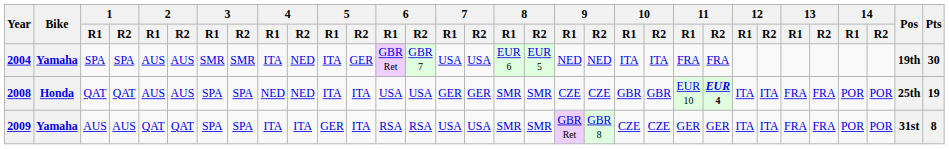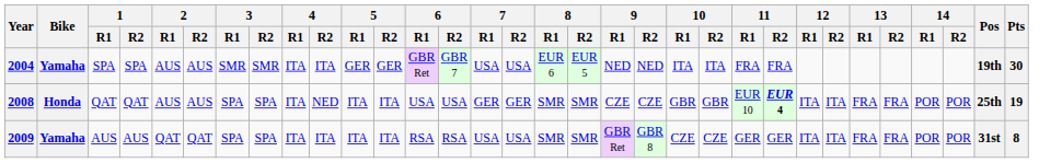 <table class="wikitable" style="text-align:center; font-size:90%">
 <tr>
 <th valign="middle" rowspan=2>Year</th>
 <th valign="middle" rowspan=2>Bike</th>
 <th colspan=2>1</th>
 <th colspan=2>2</th>
 <th colspan=2>3</th>
 <th colspan=2>4</th>
 <th colspan=2>5</th>
 <th colspan=2>6</th>
 <th colspan=2>7</th>
 <th colspan=2>8</th>
 <th colspan=2>9</th>
 <th colspan=2>10</th>
 <th colspan=2>11</th>
 <th colspan=2>12</th>
 <th colspan=2>13</th>
 <th colspan=2>14</th>
 <th rowspan=2>Pos</th>
 <th rowspan=2>Pts</th>
 </tr>
 <tr>
 <th>R1</th>
 <th>R2</th>
 <th>R1</th>
 <th>R2</th>
 <th>R1</th>
 <th>R2</th>
 <th>R1</th>
 <th>R2</th>
 <th>R1</th>
 <th>R2</th>
 <th>R1</th>
 <th>R2</th>
 <th>R1</th>
 <th>R2</th>
 <th>R1</th>
 <th>R2</th>
 <th>R1</th>
 <th>R2</th>
 <th>R1</th>
 <th>R2</th>
 <th>R1</th>
 <th>R2</th>
 <th>R1</th>
 <th>R2</th>
 <th>R1</th>
 <th>R2</th>
 <th>R1</th>
 <th>R2</th>
 </tr>
 <tr>
 <th><a href='#'>2004</a></th>
 <th><a href='#'>Yamaha</a></th>
 <td><a href='#'>SPA</a></td>
 <td><a href='#'>SPA</a></td>
 <td><a href='#'>AUS</a></td>
 <td><a href='#'>AUS</a></td>
 <td><a href='#'>SMR</a></td>
 <td><a href='#'>SMR</a></td>
 <td><a href='#'>ITA</a></td>
-<td><a href='#'>NED</a></td>
 <td><a href='#'>ITA</a></td>
+<td><a href='#'>GER</a></td>
 <td><a href='#'>GER</a></td>
 <td style="background:#efcfff;"><a href='#'>GBR</a><br><small>Ret</small></td>
 <td style="background:#dfffdf;"><a href='#'>GBR</a><br><small>7</small></td>
 <td><a href='#'>USA</a></td>
 <td><a href='#'>USA</a></td>
 <td style="background:#dfffdf;"><a href='#'>EUR</a><br><small>6</small></td>
 <td style="background:#dfffdf;"><a href='#'>EUR</a><br><small>5</small></td>
 <td><a href='#'>NED</a></td>
 <td><a href='#'>NED</a></td>
 <td><a href='#'>ITA</a></td>
 <td><a href='#'>ITA</a></td>
 <td><a href='#'>FRA</a></td>
 <td><a href='#'>FRA</a></td>
 <td></td>
 <td></td>
 <td></td>
 <td></td>
 <td></td>
 <td></td>
 <th>19th</th>
 <th>30</th>
 </tr>
 <tr>
 <th><a href='#'>2008</a></th>
 <th><a href='#'>Honda</a></th>
 <td><a href='#'>QAT</a></td>
 <td><a href='#'>QAT</a></td>
 <td><a href='#'>AUS</a></td>
 <td><a href='#'>AUS</a></td>
 <td><a href='#'>SPA</a></td>
 <td><a href='#'>SPA</a></td>
-<td><a href='#'>NED</a></td>
+<td><a href='#'>ITA</a></td>
 <td><a href='#'>NED</a></td>
 <td><a href='#'>ITA</a></td>
 <td><a href='#'>ITA</a></td>
 <td><a href='#'>USA</a></td>
 <td><a href='#'>USA</a></td>
 <td><a href='#'>GER</a></td>
 <td><a href='#'>GER</a></td>
 <td><a href='#'>SMR</a></td>
 <td><a href='#'>SMR</a></td>
 <td><a href='#'>CZE</a></td>
 <td><a href='#'>CZE</a></td>
 <td><a href='#'>GBR</a></td>
 <td><a href='#'>GBR</a></td>
 <td style="background:#dfffdf;"><a href='#'>EUR</a><br><small>10</small></td>
 <td style="background:#dfffdf;"><strong><em><a href='#'>EUR</a></em><br><small>4</small></strong></td>
 <td><a href='#'>ITA</a></td>
 <td><a href='#'>ITA</a></td>
 <td><a href='#'>FRA</a></td>
 <td><a href='#'>FRA</a></td>
 <td><a href='#'>POR</a></td>
 <td><a href='#'>POR</a></td>
 <th>25th</th>
 <th>19</th>
 </tr>
 <tr>
 <th><a href='#'>2009</a></th>
 <th><a href='#'>Yamaha</a></th>
 <td><a href='#'>AUS</a></td>
 <td><a href='#'>AUS</a></td>
 <td><a href='#'>QAT</a></td>
 <td><a href='#'>QAT</a></td>
 <td><a href='#'>SPA</a></td>
 <td><a href='#'>SPA</a></td>
 <td><a href='#'>ITA</a></td>
 <td><a href='#'>ITA</a></td>
-<td><a href='#'>GER</a></td>
+<td><a href='#'>ITA</a></td>
 <td><a href='#'>ITA</a></td>
 <td><a href='#'>RSA</a></td>
 <td><a href='#'>RSA</a></td>
 <td><a href='#'>USA</a></td>
 <td><a href='#'>USA</a></td>
 <td><a href='#'>SMR</a></td>
 <td><a href='#'>SMR</a></td>
 <td style="background:#efcfff;"><a href='#'>GBR</a><br><small>Ret</small></td>
 <td style="background:#dfffdf;"><a href='#'>GBR</a><br><small>8</small></td>
 <td><a href='#'>CZE</a></td>
 <td><a href='#'>CZE</a></td>
 <td><a href='#'>GER</a></td>
 <td><a href='#'>GER</a></td>
 <td><a href='#'>ITA</a></td>
 <td><a href='#'>ITA</a></td>
 <td><a href='#'>FRA</a></td>
 <td><a href='#'>FRA</a></td>
 <td><a href='#'>POR</a></td>
 <td><a href='#'>POR</a></td>
 <th>31st</th>
 <th>8</th>
 </tr>
 </table>
